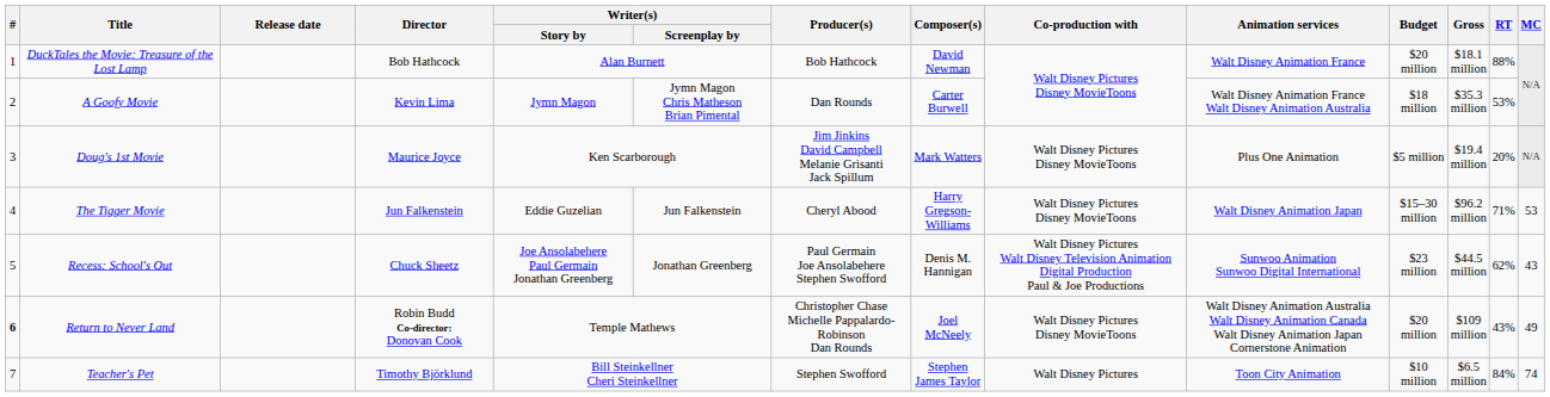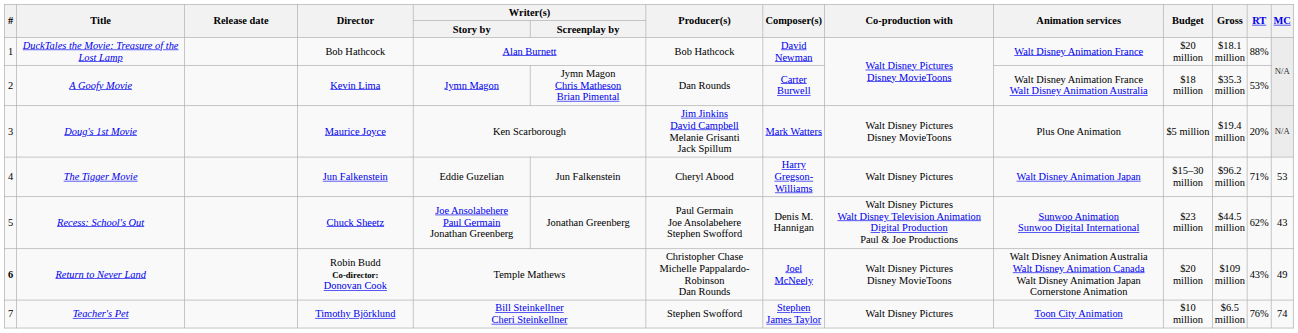 <table class="wikitable sortable" style="text-align:center; margin=auto; width:100%;">
 <tr>
 <th rowspan="2" style="width:1%;">#</th>
 <th rowspan="2" style="width:15%;">Title</th>
 <th rowspan="2" style="width:10%;">Release date</th>
 <th rowspan="2" style="width:10%;">Director</th>
 <th colspan="2">Writer(s)</th>
 <th rowspan="2" style="width:10%;">Producer(s)</th>
 <th rowspan="2">Composer(s)</th>
 <th rowspan="2" style="width:15%;">Co-production with</th>
 <th rowspan="2" style="width:15%;">Animation services</th>
 <th rowspan="2" style="width:10%;">Budget</th>
 <th rowspan="2" style="width:10%;">Gross</th>
 <th rowspan="2" style="width:15%;"><a href='#'>RT</a></th>
 <th rowspan="2" style="width:15%;"><a href='#'>MC</a></th>
 </tr>
 <tr>
 <th style="width:10%;">Story by</th>
 <th style="width:10%;">Screenplay by</th>
 </tr>
 <tr>
 <td>1</td>
 <td><em><a href='#'>DuckTales the Movie: Treasure of the Lost Lamp</a></em></td>
 <td align="right"></td>
 <td>Bob Hathcock</td>
 <td colspan="2"><a href='#'>Alan Burnett</a></td>
 <td>Bob Hathcock</td>
 <td><a href='#'>David Newman</a></td>
 <td rowspan="2" align="center"><a href='#'>Walt Disney Pictures</a><br><a href='#'>Disney MovieToons</a></td>
 <td align="center"><a href='#'>Walt Disney Animation France</a></td>
 <td>$20 million</td>
 <td>$18.1 million</td>
 <td align="center">88%</td>
 <td rowspan="2" data-sort-value="" style="background: #ececec; color: #2C2C2C; vertical-align: middle; font-size: smaller; text-align: center; " class="table-na">N/A</td>
 </tr>
 <tr>
 <td>2</td>
 <td><em><a href='#'>A Goofy Movie</a></em></td>
 <td align="right"></td>
 <td><a href='#'>Kevin Lima</a></td>
 <td><a href='#'>Jymn Magon</a></td>
 <td>Jymn Magon<br><a href='#'>Chris Matheson</a><br><a href='#'>Brian Pimental</a></td>
 <td>Dan Rounds</td>
 <td><a href='#'>Carter Burwell</a></td>
 <td align="center">Walt Disney Animation France<br><a href='#'>Walt Disney Animation Australia</a></td>
 <td>$18 million</td>
 <td>$35.3 million</td>
 <td align=center>53%</td>
 </tr>
 <tr>
 <td>3</td>
 <td><em><a href='#'>Doug's 1st Movie</a></em></td>
 <td align="right"></td>
 <td><a href='#'>Maurice Joyce</a></td>
 <td colspan="2">Ken Scarborough</td>
 <td><a href='#'>Jim Jinkins</a><br><a href='#'>David Campbell</a><br>Melanie Grisanti<br>Jack Spillum</td>
 <td><a href='#'>Mark Watters</a></td>
 <td align="center">Walt Disney Pictures<br>Disney MovieToons</td>
 <td align="center">Plus One Animation</td>
 <td>$5 million</td>
 <td>$19.4 million</td>
 <td align="center">20%</td>
 <td data-sort-value="" style="background: #ececec; color: #2C2C2C; vertical-align: middle; font-size: smaller; text-align: center; " class="table-na">N/A</td>
 </tr>
 <tr>
 <td>4</td>
 <td><em><a href='#'>The Tigger Movie</a></em></td>
 <td align="right"></td>
 <td><a href='#'>Jun Falkenstein</a></td>
 <td>Eddie Guzelian</td>
 <td>Jun Falkenstein</td>
 <td>Cheryl Abood</td>
 <td><a href='#'>Harry Gregson-Williams</a></td>
-<td align="center">Walt Disney Pictures<br>Disney MovieToons</td>
+<td align="center">Walt Disney Pictures</td>
 <td align="center"><a href='#'>Walt Disney Animation Japan</a></td>
 <td>$15–30 million</td>
 <td>$96.2 million</td>
 <td align="center">71%</td>
 <td align="center">53</td>
 </tr>
 <tr>
 <td>5</td>
 <td><em><a href='#'>Recess: School's Out</a></em></td>
 <td align="right"></td>
 <td><a href='#'>Chuck Sheetz</a></td>
 <td><a href='#'>Joe Ansolabehere</a><br> <a href='#'>Paul Germain</a><br>Jonathan Greenberg</td>
 <td>Jonathan Greenberg</td>
 <td>Paul Germain<br>Joe Ansolabehere<br>Stephen Swofford</td>
 <td>Denis M. Hannigan</td>
 <td align="center">Walt Disney Pictures<br><a href='#'>Walt Disney Television Animation Digital Production</a><br>Paul & Joe Productions</td>
 <td align="center"><a href='#'>Sunwoo Animation<br>Sunwoo Digital International</a></td>
 <td>$23 million</td>
 <td>$44.5 million</td>
 <td align="center">62%</td>
 <td align="center">43</td>
 </tr>
 <tr>
 <td><strong>6</strong></td>
 <td><em><a href='#'>Return to Never Land</a></em></td>
 <td align="right"></td>
 <td>Robin Budd<br><small><strong>Co-director:</strong></small><br><a href='#'>Donovan Cook</a></td>
 <td colspan="2">Temple Mathews</td>
 <td>Christopher Chase<br>Michelle Pappalardo-Robinson<br>Dan Rounds</td>
 <td><a href='#'>Joel McNeely</a></td>
 <td align="center">Walt Disney Pictures<br>Disney MovieToons</td>
 <td align="center">Walt Disney Animation Australia<br><a href='#'>Walt Disney Animation Canada</a><br>Walt Disney Animation Japan<br>Cornerstone Animation</td>
 <td>$20 million</td>
 <td>$109 million</td>
 <td align="center">43%</td>
 <td align="center">49</td>
 </tr>
 <tr>
 <td>7</td>
 <td><em><a href='#'>Teacher's Pet</a></em></td>
 <td align="right"></td>
 <td><a href='#'>Timothy Björklund</a></td>
 <td colspan="2"><a href='#'>Bill Steinkellner<br>Cheri Steinkellner</a></td>
 <td>Stephen Swofford</td>
 <td><a href='#'>Stephen James Taylor</a></td>
 <td align="center">Walt Disney Pictures</td>
 <td align="center"><a href='#'>Toon City Animation</a></td>
 <td>$10 million</td>
 <td>$6.5 million</td>
-<td align="center">84%</td>
+<td align="center">76%</td>
 <td align="center">74</td>
 </tr>
 </table>
